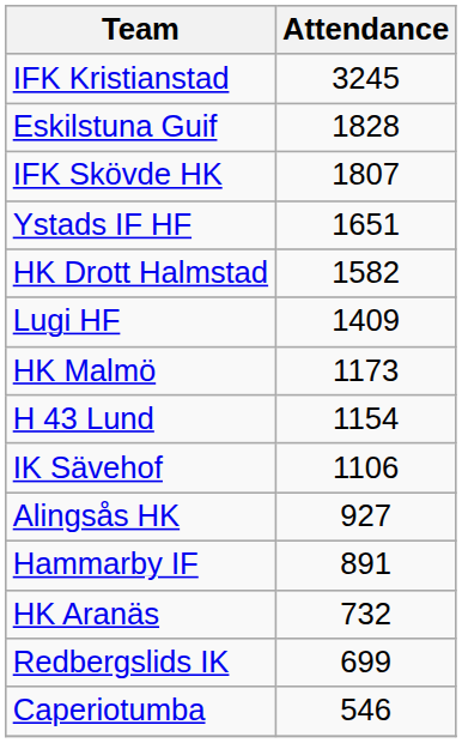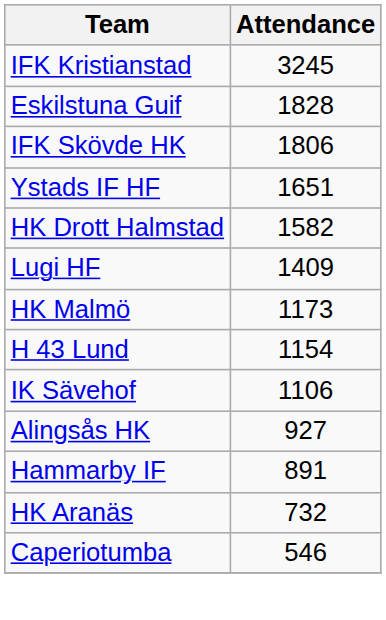 <table class="wikitable sortable">
 <tr>
 <th>Team</th>
 <th>Attendance</th>
 </tr>
 <tr>
 <td><a href='#'>IFK Kristianstad</a></td>
 <td align=center>3245</td>
 </tr>
 <tr>
 <td><a href='#'>Eskilstuna Guif</a></td>
 <td align=center>1828</td>
 </tr>
 <tr>
 <td><a href='#'>IFK Skövde HK</a></td>
-<td align=center>1807</td>
+<td align=center>1806</td>
 </tr>
 <tr>
 <td><a href='#'>Ystads IF HF</a></td>
 <td align=center>1651</td>
 </tr>
 <tr>
 <td><a href='#'>HK Drott Halmstad</a></td>
 <td align=center>1582</td>
 </tr>
 <tr>
 <td><a href='#'>Lugi HF</a></td>
 <td align=center>1409</td>
 </tr>
 <tr>
 <td><a href='#'>HK Malmö</a></td>
 <td align=center>1173</td>
 </tr>
 <tr>
 <td><a href='#'>H 43 Lund</a></td>
 <td align=center>1154</td>
 </tr>
 <tr>
 <td><a href='#'>IK Sävehof</a></td>
 <td align=center>1106</td>
 </tr>
 <tr>
 <td><a href='#'>Alingsås HK</a></td>
 <td align=center>927</td>
 </tr>
 <tr>
 <td><a href='#'>Hammarby IF</a></td>
 <td align=center>891</td>
 </tr>
 <tr>
 <td><a href='#'>HK Aranäs</a></td>
 <td align=center>732</td>
 </tr>
 <tr>
-<td><a href='#'>Redbergslids IK</a></td>
-<td align=center>699</td>
-</tr>
-<tr>
 <td><a href='#'>Caperiotumba</a></td>
 <td align=center>546</td>
 </tr>
 <tr>
 </tr>
 </table>
